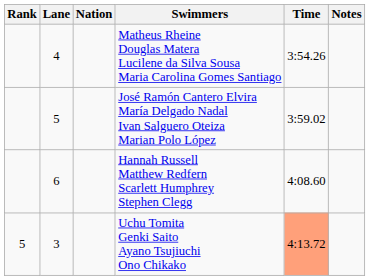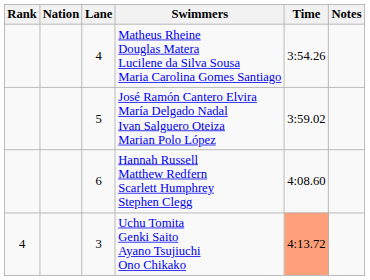 <table class="wikitable sortable" style="text-align:center">
 <tr>
 <th>Rank</th>
+<th>Nation</th>
 <th>Lane</th>
-<th>Nation</th>
 <th>Swimmers</th>
 <th>Time</th>
 <th>Notes</th>
 </tr>
 <tr>
 <td></td>
+<td align=left></td>
 <td>4</td>
-<td align=left></td>
 <td align=left><a href='#'>Matheus Rheine</a><br><a href='#'>Douglas Matera</a><br><a href='#'>Lucilene da Silva Sousa</a><br><a href='#'>Maria Carolina Gomes Santiago</a></td>
 <td>3:54.26</td>
 <td></td>
 </tr>
 <tr>
 <td></td>
+<td align=left></td>
 <td>5</td>
-<td align=left></td>
 <td align=left><a href='#'>José Ramón Cantero Elvira</a><br><a href='#'>María Delgado Nadal</a><br><a href='#'>Ivan Salguero Oteiza</a><br><a href='#'>Marian Polo López</a></td>
 <td>3:59.02</td>
 <td></td>
 </tr>
 <tr>
 <td></td>
+<td align=left></td>
 <td>6</td>
-<td align=left></td>
 <td align=left><a href='#'>Hannah Russell</a><br><a href='#'>Matthew Redfern</a><br><a href='#'>Scarlett Humphrey</a><br><a href='#'>Stephen Clegg</a></td>
 <td>4:08.60</td>
 <td></td>
 </tr>
 <tr>
-<td>5</td>
+<td>4</td>
+<td align=left></td>
 <td>3</td>
-<td align=left></td>
 <td align=left><a href='#'>Uchu Tomita</a><br><a href='#'>Genki Saito</a><br><a href='#'>Ayano Tsujiuchi</a><br><a href='#'>Ono Chikako</a></td>
 <td style="background: lightsalmon;">4:13.72</td>
 <td></td>
 </tr>
 </table>
